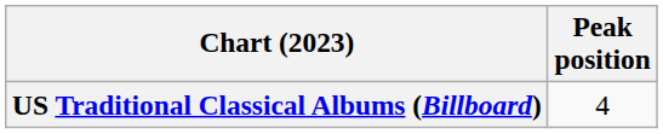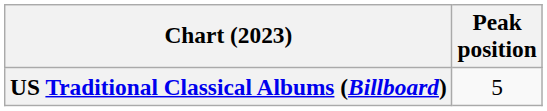 <table class="wikitable sortable plainrowheaders" style="text-align:center">
 <tr>
 <th scope="col">Chart (2023)</th>
 <th scope="col" class="unsortable">Peak<br>position</th>
 </tr>
 <tr>
 <th scope="row">US <a href='#'>Traditional Classical Albums</a> (<em><a href='#'>Billboard</a></em>)</th>
-<td>4</td>
+<td>5</td>
 </tr>
 </table>
